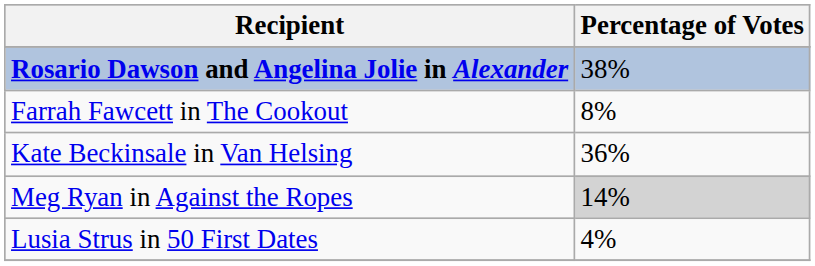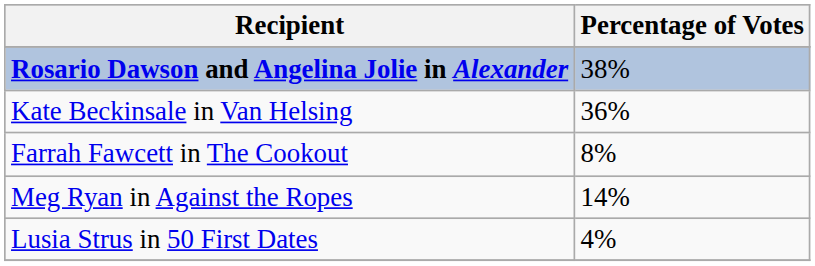 <table class="wikitable sortable plainrowheaders" align="centre">
 <tr>
 <th>Recipient</th>
 <th>Percentage of Votes</th>
 </tr>
 <tr>
 </tr>
 <tr style="background:#B0C4DE;">
 <td><strong><a href='#'>Rosario Dawson</a> and <a href='#'>Angelina Jolie</a> in <em><a href='#'>Alexander</a><strong><em></td>
 <td></strong>38%<strong></td>
 </tr>
 <tr>
+<td><a href='#'>Kate Beckinsale</a> in </em><a href='#'>Van Helsing</a><em></td>
+<td>36%</td>
+</tr>
+<tr>
 <td><a href='#'>Farrah Fawcett</a> in </em><a href='#'>The Cookout</a><em></td>
 <td>8%</td>
 </tr>
 <tr>
-<td><a href='#'>Kate Beckinsale</a> in </em><a href='#'>Van Helsing</a><em></td>
-<td>36%</td>
-</tr>
-<tr>
 <td><a href='#'>Meg Ryan</a> in </em><a href='#'>Against the Ropes</a><em></td>
-<td style="background: lightgrey;">14%</td>
+<td>14%</td>
 </tr>
 <tr>
 <td><a href='#'>Lusia Strus</a> in </em><a href='#'>50 First Dates</a><em></td>
 <td>4%</td>
 </tr>
 <tr>
 </tr>
 </table>
